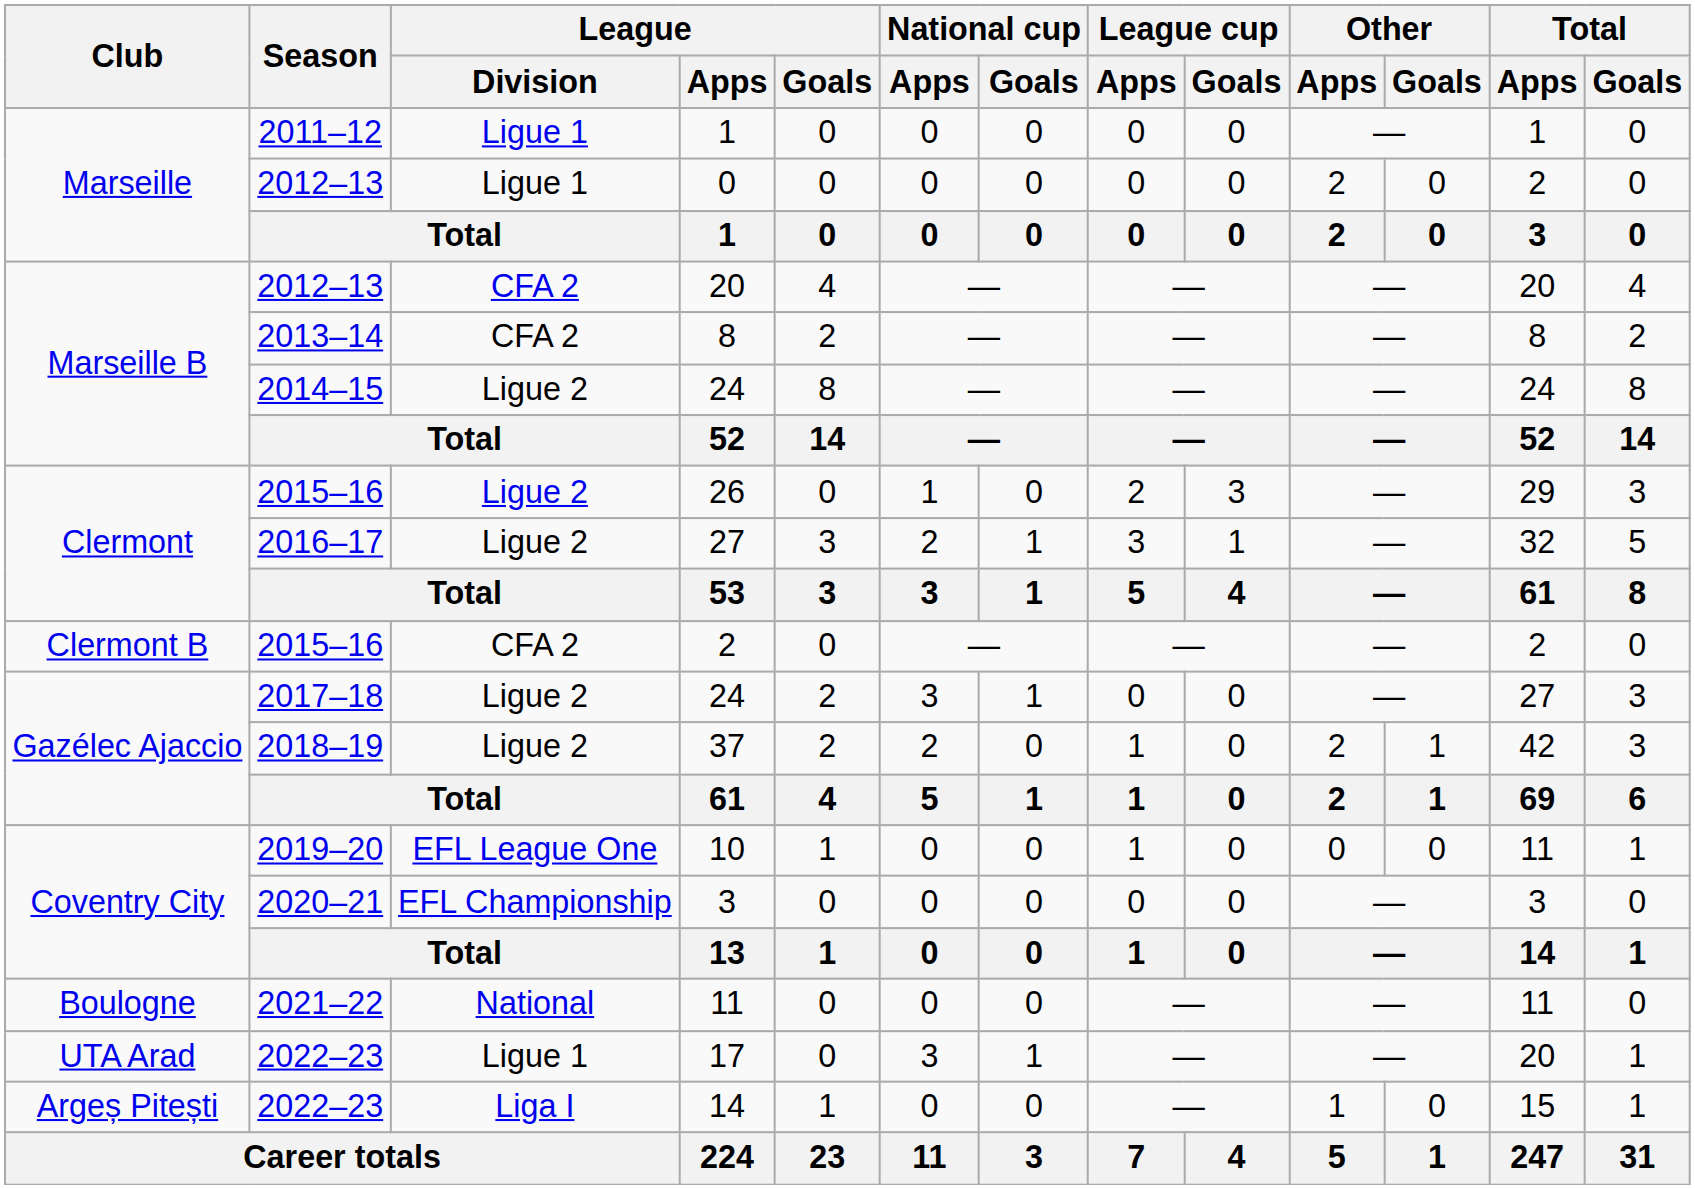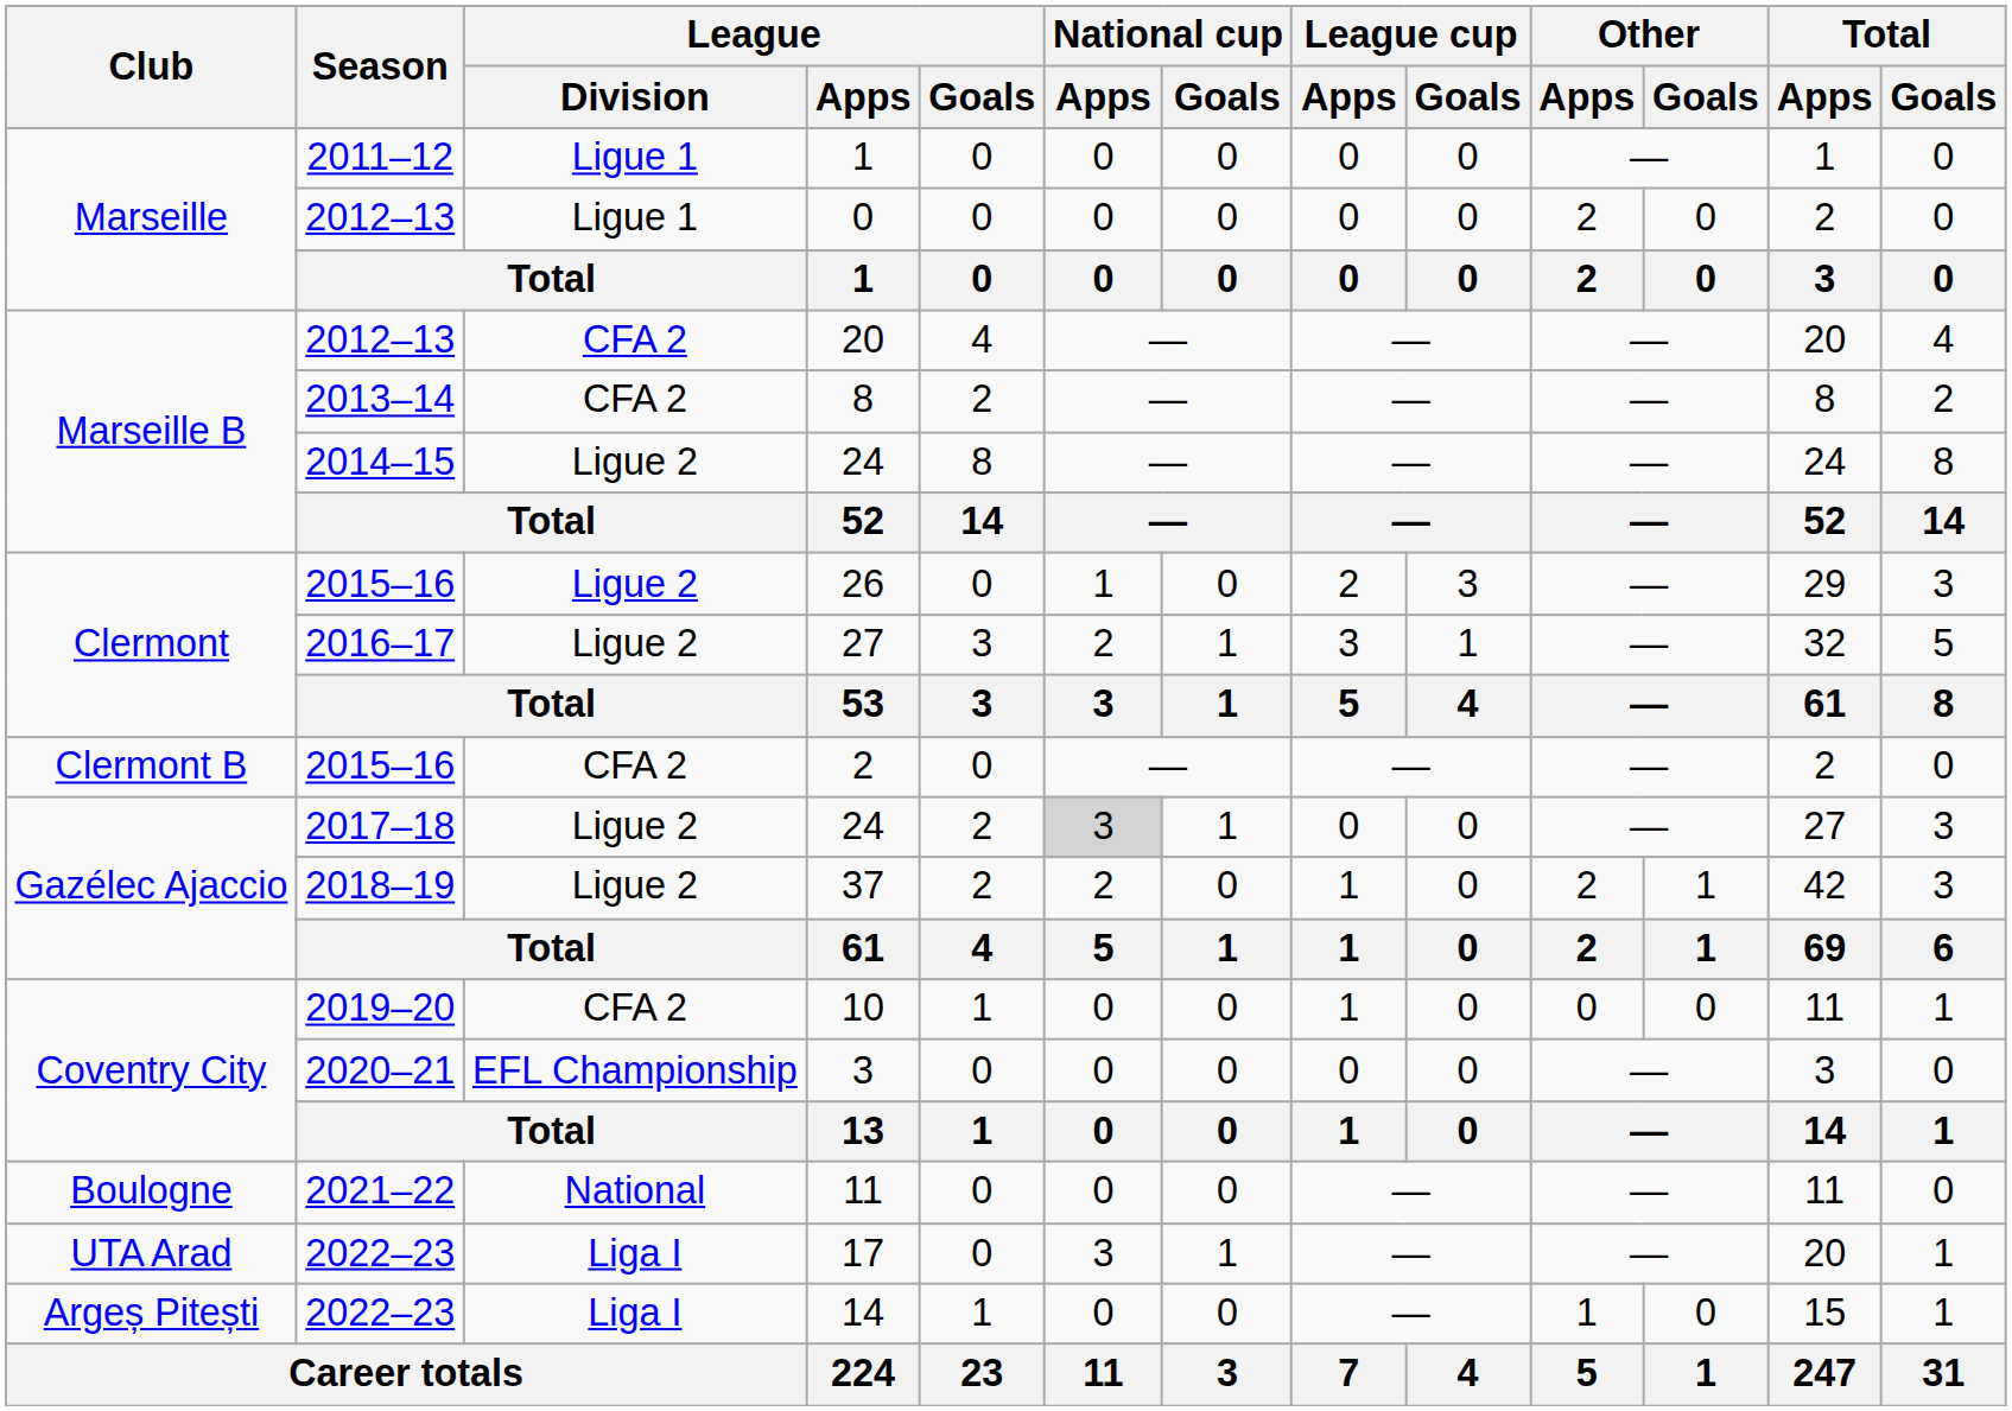 <table class="wikitable" style="text-align:center">
 <tr>
 <th rowspan="2">Club</th>
 <th rowspan="2">Season</th>
 <th colspan="3">League</th>
 <th colspan="2">National cup</th>
 <th colspan="2">League cup</th>
 <th colspan="2">Other</th>
 <th colspan="2">Total</th>
 </tr>
 <tr>
 <th>Division</th>
 <th>Apps</th>
 <th>Goals</th>
 <th>Apps</th>
 <th>Goals</th>
 <th>Apps</th>
 <th>Goals</th>
 <th>Apps</th>
 <th>Goals</th>
 <th>Apps</th>
 <th>Goals</th>
 </tr>
 <tr>
 <td rowspan="3"><a href='#'>Marseille</a></td>
 <td><a href='#'>2011–12</a></td>
 <td><a href='#'>Ligue 1</a></td>
 <td>1</td>
 <td>0</td>
 <td>0</td>
 <td>0</td>
 <td>0</td>
 <td>0</td>
 <td colspan="2">—</td>
 <td>1</td>
 <td>0</td>
 </tr>
 <tr>
 <td><a href='#'>2012–13</a></td>
 <td>Ligue 1</td>
 <td>0</td>
 <td>0</td>
 <td>0</td>
 <td>0</td>
 <td>0</td>
 <td>0</td>
 <td>2</td>
 <td>0</td>
 <td>2</td>
 <td>0</td>
 </tr>
 <tr>
 <th colspan="2">Total</th>
 <th>1</th>
 <th>0</th>
 <th>0</th>
 <th>0</th>
 <th>0</th>
 <th>0</th>
 <th>2</th>
 <th>0</th>
 <th>3</th>
 <th>0</th>
 </tr>
 <tr>
 <td rowspan="4"><a href='#'>Marseille B</a></td>
 <td><a href='#'>2012–13</a></td>
 <td><a href='#'>CFA 2</a></td>
 <td>20</td>
 <td>4</td>
 <td colspan="2">—</td>
 <td colspan="2">—</td>
 <td colspan="2">—</td>
 <td>20</td>
 <td>4</td>
 </tr>
 <tr>
 <td><a href='#'>2013–14</a></td>
 <td>CFA 2</td>
 <td>8</td>
 <td>2</td>
 <td colspan="2">—</td>
 <td colspan="2">—</td>
 <td colspan="2">—</td>
 <td>8</td>
 <td>2</td>
 </tr>
 <tr>
 <td><a href='#'>2014–15</a></td>
 <td>Ligue 2</td>
 <td>24</td>
 <td>8</td>
 <td colspan="2">—</td>
 <td colspan="2">—</td>
 <td colspan="2">—</td>
 <td>24</td>
 <td>8</td>
 </tr>
 <tr>
 <th colspan="2">Total</th>
 <th>52</th>
 <th>14</th>
 <th colspan="2">—</th>
 <th colspan="2">—</th>
 <th colspan="2">—</th>
 <th>52</th>
 <th>14</th>
 </tr>
 <tr>
 <td rowspan="3"><a href='#'>Clermont</a></td>
 <td><a href='#'>2015–16</a></td>
 <td><a href='#'>Ligue 2</a></td>
 <td>26</td>
 <td>0</td>
 <td>1</td>
 <td>0</td>
 <td>2</td>
 <td>3</td>
 <td colspan="2">—</td>
 <td>29</td>
 <td>3</td>
 </tr>
 <tr>
 <td><a href='#'>2016–17</a></td>
 <td>Ligue 2</td>
 <td>27</td>
 <td>3</td>
 <td>2</td>
 <td>1</td>
 <td>3</td>
 <td>1</td>
 <td colspan="2">—</td>
 <td>32</td>
 <td>5</td>
 </tr>
 <tr>
 <th colspan="2">Total</th>
 <th>53</th>
 <th>3</th>
 <th>3</th>
 <th>1</th>
 <th>5</th>
 <th>4</th>
 <th colspan="2">—</th>
 <th>61</th>
 <th>8</th>
 </tr>
 <tr>
 <td><a href='#'>Clermont B</a></td>
 <td><a href='#'>2015–16</a></td>
 <td>CFA 2</td>
 <td>2</td>
 <td>0</td>
 <td colspan="2">—</td>
 <td colspan="2">—</td>
 <td colspan="2">—</td>
 <td>2</td>
 <td>0</td>
 </tr>
 <tr>
 <td rowspan="3"><a href='#'>Gazélec Ajaccio</a></td>
 <td><a href='#'>2017–18</a></td>
 <td>Ligue 2</td>
 <td>24</td>
 <td>2</td>
-<td>3</td>
+<td style="background: lightgrey;">3</td>
 <td>1</td>
 <td>0</td>
 <td>0</td>
 <td colspan="2">—</td>
 <td>27</td>
 <td>3</td>
 </tr>
 <tr>
 <td><a href='#'>2018–19</a></td>
 <td>Ligue 2</td>
 <td>37</td>
 <td>2</td>
 <td>2</td>
 <td>0</td>
 <td>1</td>
 <td>0</td>
 <td>2</td>
 <td>1</td>
 <td>42</td>
 <td>3</td>
 </tr>
 <tr>
 <th colspan="2">Total</th>
 <th>61</th>
 <th>4</th>
 <th>5</th>
 <th>1</th>
 <th>1</th>
 <th>0</th>
 <th>2</th>
 <th>1</th>
 <th>69</th>
 <th>6</th>
 </tr>
 <tr>
 <td rowspan="3"><a href='#'>Coventry City</a></td>
 <td><a href='#'>2019–20</a></td>
-<td><a href='#'>EFL League One</a></td>
+<td>CFA 2</td>
 <td>10</td>
 <td>1</td>
 <td>0</td>
 <td>0</td>
 <td>1</td>
 <td>0</td>
 <td>0</td>
 <td>0</td>
 <td>11</td>
 <td>1</td>
 </tr>
 <tr>
 <td><a href='#'>2020–21</a></td>
 <td><a href='#'>EFL Championship</a></td>
 <td>3</td>
 <td>0</td>
 <td>0</td>
 <td>0</td>
 <td>0</td>
 <td>0</td>
 <td colspan="2">—</td>
 <td>3</td>
 <td>0</td>
 </tr>
 <tr>
 <th colspan="2">Total</th>
 <th>13</th>
 <th>1</th>
 <th>0</th>
 <th>0</th>
 <th>1</th>
 <th>0</th>
 <th colspan="2">—</th>
 <th>14</th>
 <th>1</th>
 </tr>
 <tr>
 <td><a href='#'>Boulogne</a></td>
 <td><a href='#'>2021–22</a></td>
 <td><a href='#'>National</a></td>
 <td>11</td>
 <td>0</td>
 <td>0</td>
 <td>0</td>
 <td colspan="2">—</td>
 <td colspan="2">—</td>
 <td>11</td>
 <td>0</td>
 </tr>
 <tr>
 <td><a href='#'>UTA Arad</a></td>
 <td><a href='#'>2022–23</a></td>
-<td>Ligue 1</td>
+<td><a href='#'>Liga I</a></td>
 <td>17</td>
 <td>0</td>
 <td>3</td>
 <td>1</td>
 <td colspan="2">—</td>
 <td colspan="2">—</td>
 <td>20</td>
 <td>1</td>
 </tr>
 <tr>
 <td><a href='#'>Argeș Pitești</a></td>
 <td><a href='#'>2022–23</a></td>
 <td><a href='#'>Liga I</a></td>
 <td>14</td>
 <td>1</td>
 <td>0</td>
 <td>0</td>
 <td colspan="2">—</td>
 <td>1</td>
 <td>0</td>
 <td>15</td>
 <td>1</td>
 </tr>
 <tr>
 <th colspan="3">Career totals</th>
 <th>224</th>
 <th>23</th>
 <th>11</th>
 <th>3</th>
 <th>7</th>
 <th>4</th>
 <th>5</th>
 <th>1</th>
 <th>247</th>
 <th>31</th>
 </tr>
 </table>
